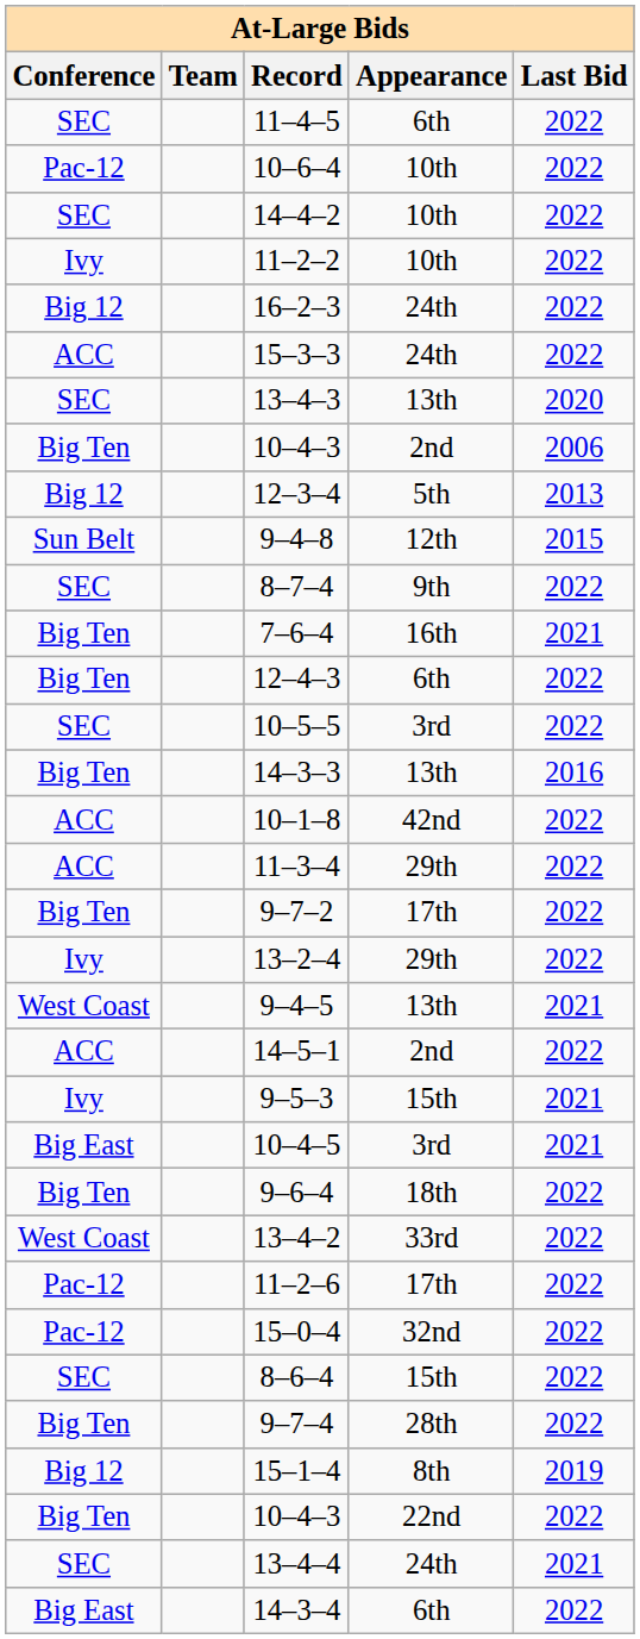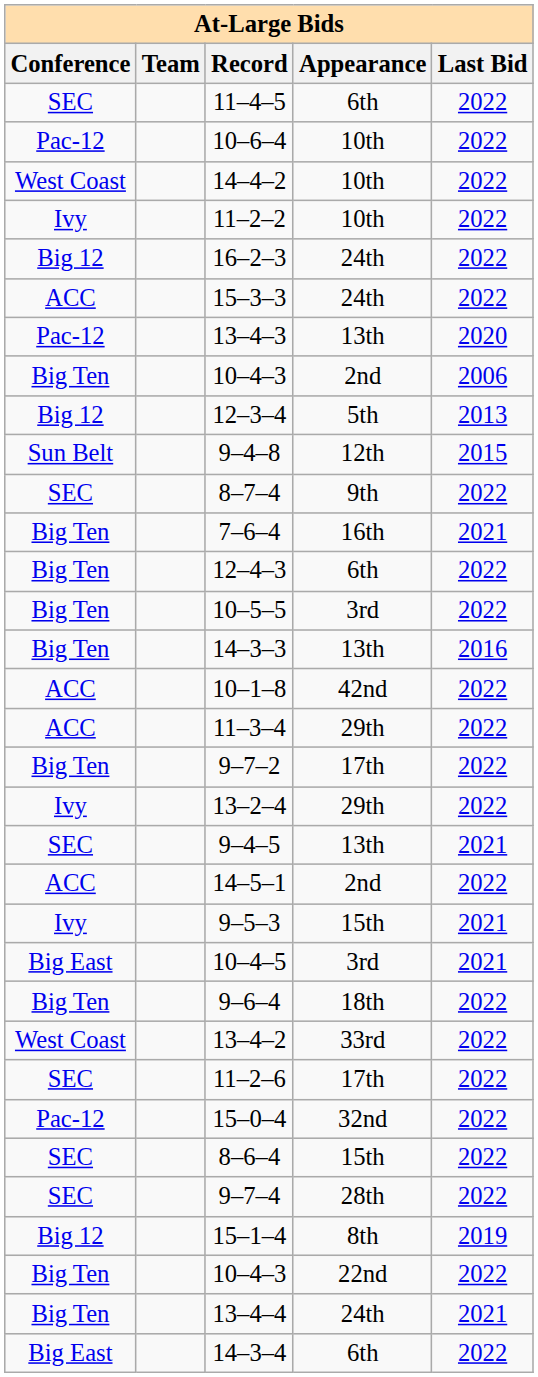 <table class="wikitable sortable plainrowheaders" style="text-align:center;">
 <tr>
 <th colspan="6" style="background:#ffdead;">At-Large Bids</th>
 </tr>
 <tr>
 <th scope="col">Conference</th>
 <th scope="col">Team</th>
 <th scope="col" data-sort-type="number">Record</th>
 <th scope="col">Appearance</th>
 <th scope="col">Last Bid</th>
 </tr>
 <tr>
 <td><a href='#'>SEC</a></td>
 <td style=><a href='#'></a></td>
 <td>11–4–5</td>
 <td>6th</td>
 <td><a href='#'>2022</a></td>
 </tr>
 <tr>
 <td><a href='#'>Pac-12</a></td>
 <td style=><a href='#'></a></td>
 <td>10–6–4</td>
 <td>10th</td>
 <td><a href='#'>2022</a></td>
 </tr>
 <tr>
-<td><a href='#'>SEC</a></td>
+<td><a href='#'>West Coast</a></td>
 <td style=><a href='#'></a></td>
 <td>14–4–2</td>
 <td>10th</td>
 <td><a href='#'>2022</a></td>
 </tr>
 <tr>
 <td><a href='#'>Ivy</a></td>
 <td style=><a href='#'></a></td>
 <td>11–2–2</td>
 <td>10th</td>
 <td><a href='#'>2022</a></td>
 </tr>
 <tr>
 <td><a href='#'>Big 12</a></td>
 <td style=><a href='#'></a></td>
 <td>16–2–3</td>
 <td>24th</td>
 <td><a href='#'>2022</a></td>
 </tr>
 <tr>
 <td><a href='#'>ACC</a></td>
 <td style=><a href='#'></a></td>
 <td>15–3–3</td>
 <td>24th</td>
 <td><a href='#'>2022</a></td>
 </tr>
 <tr>
-<td><a href='#'>SEC</a></td>
+<td><a href='#'>Pac-12</a></td>
 <td style=><a href='#'></a></td>
 <td>13–4–3</td>
 <td>13th</td>
 <td><a href='#'>2020</a></td>
 </tr>
 <tr>
 <td><a href='#'>Big Ten</a></td>
 <td style=><a href='#'></a></td>
 <td>10–4–3</td>
 <td>2nd</td>
 <td><a href='#'>2006</a></td>
 </tr>
 <tr>
 <td><a href='#'>Big 12</a></td>
 <td style=><a href='#'></a></td>
 <td>12–3–4</td>
 <td>5th</td>
 <td><a href='#'>2013</a></td>
 </tr>
 <tr>
 <td><a href='#'>Sun Belt</a></td>
 <td style=><a href='#'></a></td>
 <td>9–4–8</td>
 <td>12th</td>
 <td><a href='#'>2015</a></td>
 </tr>
 <tr>
 <td><a href='#'>SEC</a></td>
 <td style=><a href='#'></a></td>
 <td>8–7–4</td>
 <td>9th</td>
 <td><a href='#'>2022</a></td>
 </tr>
 <tr>
 <td><a href='#'>Big Ten</a></td>
 <td style=><a href='#'></a></td>
 <td>7–6–4</td>
 <td>16th</td>
 <td><a href='#'>2021</a></td>
 </tr>
 <tr>
 <td><a href='#'>Big Ten</a></td>
 <td style=><a href='#'></a></td>
 <td>12–4–3</td>
 <td>6th</td>
 <td><a href='#'>2022</a></td>
 </tr>
 <tr>
-<td><a href='#'>SEC</a></td>
+<td><a href='#'>Big Ten</a></td>
 <td style=><a href='#'></a></td>
 <td>10–5–5</td>
 <td>3rd</td>
 <td><a href='#'>2022</a></td>
 </tr>
 <tr>
 <td><a href='#'>Big Ten</a></td>
 <td style=><a href='#'></a></td>
 <td>14–3–3</td>
 <td>13th</td>
 <td><a href='#'>2016</a></td>
 </tr>
 <tr>
 <td><a href='#'>ACC</a></td>
 <td style=><a href='#'></a></td>
 <td>10–1–8</td>
 <td>42nd</td>
 <td><a href='#'>2022</a></td>
 </tr>
 <tr>
 <td><a href='#'>ACC</a></td>
 <td style=><a href='#'></a></td>
 <td>11–3–4</td>
 <td>29th</td>
 <td><a href='#'>2022</a></td>
 </tr>
 <tr>
 <td><a href='#'>Big Ten</a></td>
 <td style=><a href='#'></a></td>
 <td>9–7–2</td>
 <td>17th</td>
 <td><a href='#'>2022</a></td>
 </tr>
 <tr>
 <td><a href='#'>Ivy</a></td>
 <td style=><a href='#'></a></td>
 <td>13–2–4</td>
 <td>29th</td>
 <td><a href='#'>2022</a></td>
 </tr>
 <tr>
-<td><a href='#'>West Coast</a></td>
+<td><a href='#'>SEC</a></td>
 <td style=><a href='#'></a></td>
 <td>9–4–5</td>
 <td>13th</td>
 <td><a href='#'>2021</a></td>
 </tr>
 <tr>
 <td><a href='#'>ACC</a></td>
 <td style=><a href='#'></a></td>
 <td>14–5–1</td>
 <td>2nd</td>
 <td><a href='#'>2022</a></td>
 </tr>
 <tr>
 <td><a href='#'>Ivy</a></td>
 <td style=><a href='#'></a></td>
 <td>9–5–3</td>
 <td>15th</td>
 <td><a href='#'>2021</a></td>
 </tr>
 <tr>
 <td><a href='#'>Big East</a></td>
 <td style=><a href='#'></a></td>
 <td>10–4–5</td>
 <td>3rd</td>
 <td><a href='#'>2021</a></td>
 </tr>
 <tr>
 <td><a href='#'>Big Ten</a></td>
 <td style=><a href='#'></a></td>
 <td>9–6–4</td>
 <td>18th</td>
 <td><a href='#'>2022</a></td>
 </tr>
 <tr>
 <td><a href='#'>West Coast</a></td>
 <td style=><a href='#'></a></td>
 <td>13–4–2</td>
 <td>33rd</td>
 <td><a href='#'>2022</a></td>
 </tr>
 <tr>
-<td><a href='#'>Pac-12</a></td>
+<td><a href='#'>SEC</a></td>
 <td style=><a href='#'></a></td>
 <td>11–2–6</td>
 <td>17th</td>
 <td><a href='#'>2022</a></td>
 </tr>
 <tr>
 <td><a href='#'>Pac-12</a></td>
 <td style=><a href='#'></a></td>
 <td>15–0–4</td>
 <td>32nd</td>
 <td><a href='#'>2022</a></td>
 </tr>
 <tr>
 <td><a href='#'>SEC</a></td>
 <td style=><a href='#'></a></td>
 <td>8–6–4</td>
 <td>15th</td>
 <td><a href='#'>2022</a></td>
 </tr>
 <tr>
-<td><a href='#'>Big Ten</a></td>
+<td><a href='#'>SEC</a></td>
 <td style=><a href='#'></a></td>
 <td>9–7–4</td>
 <td>28th</td>
 <td><a href='#'>2022</a></td>
 </tr>
 <tr>
 <td><a href='#'>Big 12</a></td>
 <td style=><a href='#'></a></td>
 <td>15–1–4</td>
 <td>8th</td>
 <td><a href='#'>2019</a></td>
 </tr>
 <tr>
 <td><a href='#'>Big Ten</a></td>
 <td style=><a href='#'></a></td>
 <td>10–4–3</td>
 <td>22nd</td>
 <td><a href='#'>2022</a></td>
 </tr>
 <tr>
-<td><a href='#'>SEC</a></td>
+<td><a href='#'>Big Ten</a></td>
 <td style=><a href='#'></a></td>
 <td>13–4–4</td>
 <td>24th</td>
 <td><a href='#'>2021</a></td>
 </tr>
 <tr>
 <td><a href='#'>Big East</a></td>
 <td style=><a href='#'></a></td>
 <td>14–3–4</td>
 <td>6th</td>
 <td><a href='#'>2022</a></td>
 </tr>
 </table>
